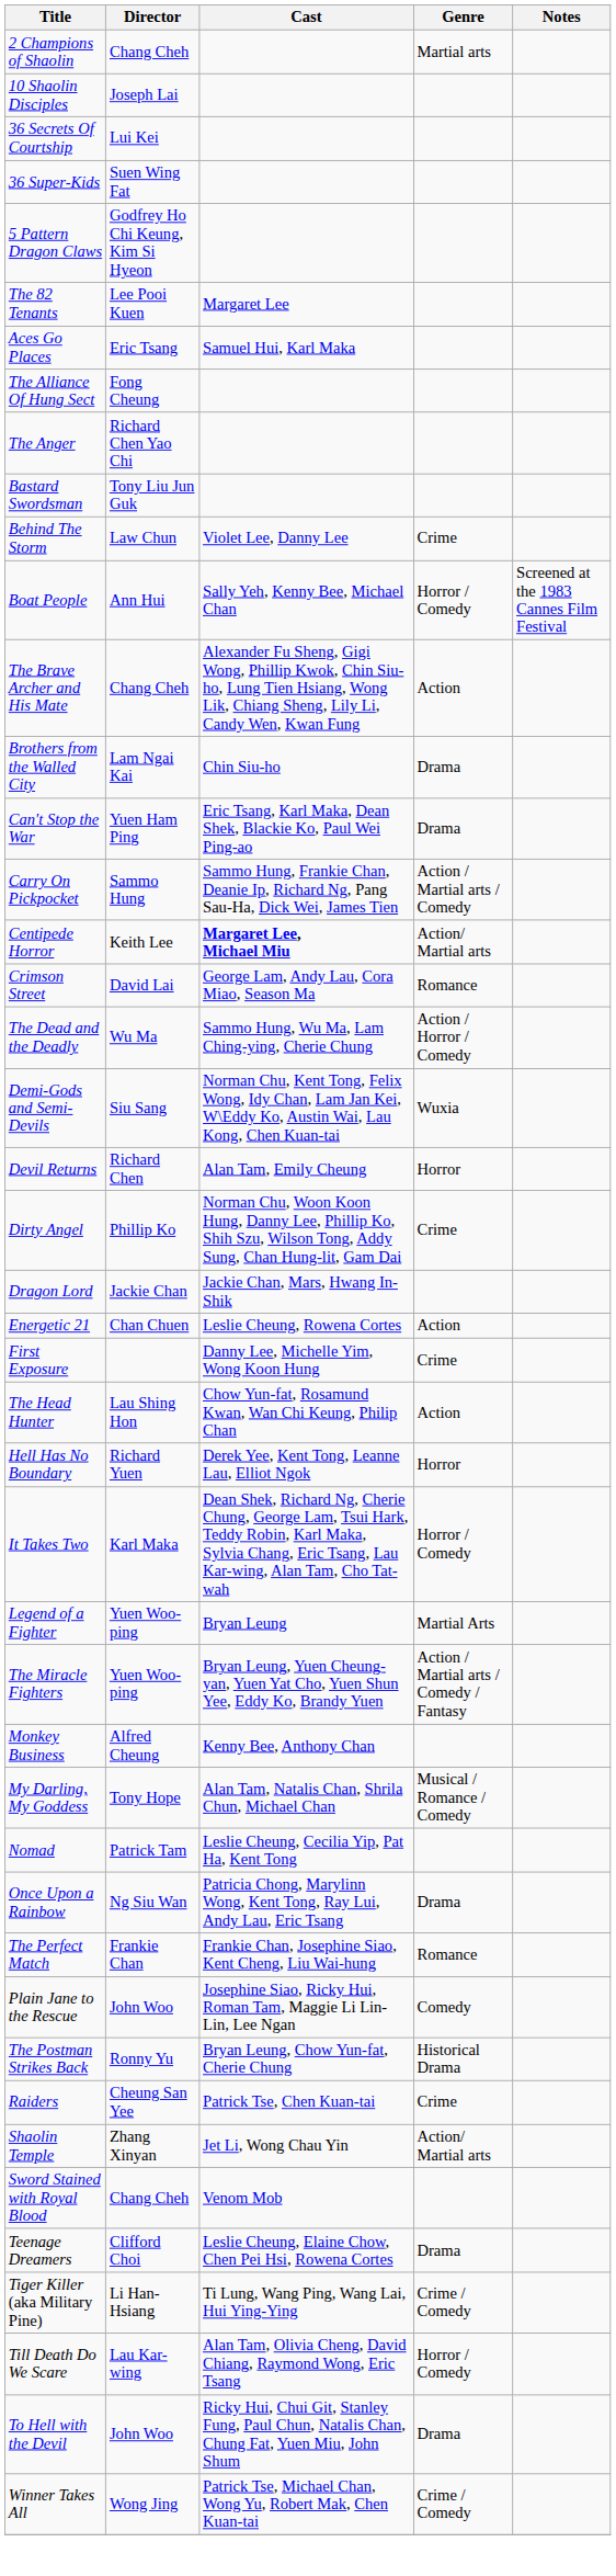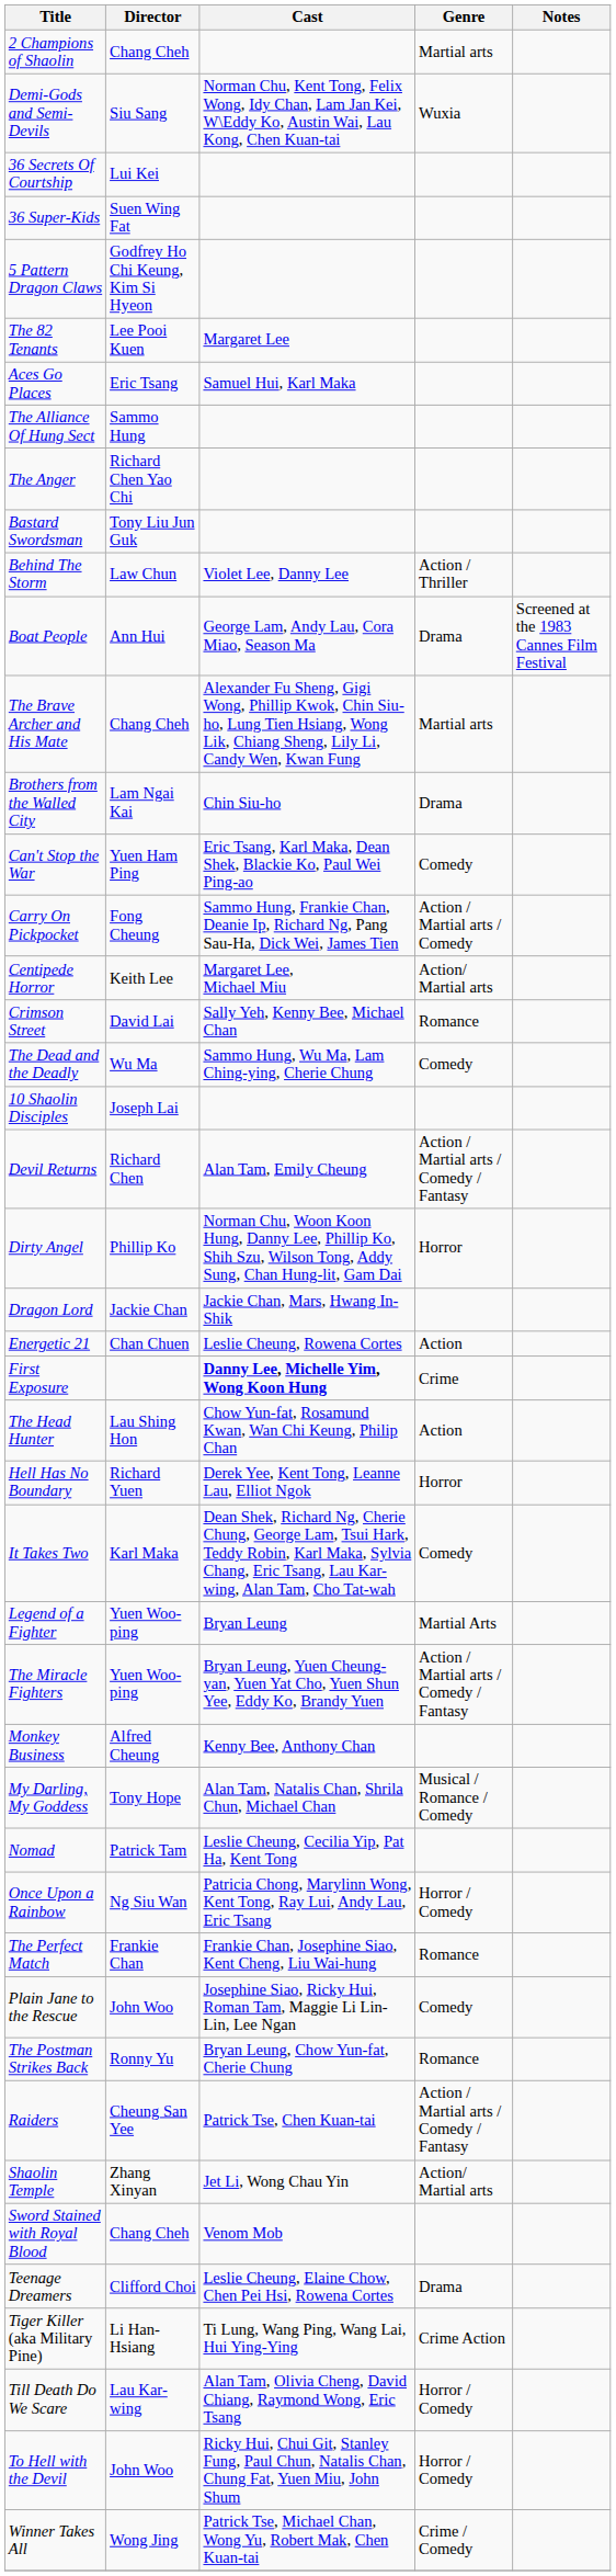 <table class="wikitable">
 <tr>
 <th>Title</th>
 <th>Director</th>
 <th>Cast</th>
 <th>Genre</th>
 <th>Notes</th>
 </tr>
 <tr>
 <td><em><a href='#'>2 Champions of Shaolin</a></em></td>
 <td><a href='#'>Chang Cheh</a></td>
 <td></td>
 <td>Martial arts</td>
 <td></td>
 </tr>
 <tr>
-<td><em><a href='#'>10 Shaolin Disciples</a></em></td>
-<td><a href='#'>Joseph Lai</a></td>
-<td></td>
-<td></td>
+<td><em><a href='#'>Demi-Gods and Semi-Devils</a></em></td>
+<td><a href='#'>Siu Sang</a></td>
+<td><a href='#'>Norman Chu</a>, <a href='#'>Kent Tong</a>, <a href='#'>Felix Wong</a>, <a href='#'>Idy Chan</a>, <a href='#'>Lam Jan Kei</a>, <a href='#'>W\Eddy Ko</a>, <a href='#'>Austin Wai</a>, <a href='#'>Lau Kong</a>, <a href='#'>Chen Kuan-tai</a></td>
+<td>Wuxia</td>
 <td></td>
 </tr>
 <tr>
 <td><em><a href='#'>36 Secrets Of Courtship</a></em></td>
 <td><a href='#'>Lui Kei</a></td>
 <td></td>
 <td></td>
 <td></td>
 </tr>
 <tr>
 <td><em><a href='#'>36 Super-Kids</a></em></td>
 <td><a href='#'>Suen Wing Fat</a></td>
 <td></td>
 <td></td>
 <td></td>
 </tr>
 <tr>
 <td><em><a href='#'>5 Pattern Dragon Claws</a></em></td>
 <td><a href='#'>Godfrey Ho Chi Keung</a>, <a href='#'>Kim Si Hyeon</a></td>
 <td></td>
 <td></td>
 <td></td>
 </tr>
 <tr>
 <td><em><a href='#'>The 82 Tenants</a></em></td>
 <td><a href='#'>Lee Pooi Kuen</a></td>
 <td><a href='#'>Margaret Lee</a></td>
 <td></td>
 <td></td>
 </tr>
 <tr>
 <td><em><a href='#'>Aces Go Places</a></em></td>
 <td><a href='#'>Eric Tsang</a></td>
 <td><a href='#'>Samuel Hui</a>, <a href='#'>Karl Maka</a></td>
 <td></td>
 <td></td>
 </tr>
 <tr>
 <td><em><a href='#'>The Alliance Of Hung Sect</a></em></td>
-<td><a href='#'>Fong Cheung</a></td>
+<td><a href='#'>Sammo Hung</a></td>
 <td></td>
 <td></td>
 <td></td>
 </tr>
 <tr>
 <td><em><a href='#'>The Anger</a></em></td>
 <td><a href='#'>Richard Chen Yao Chi</a></td>
 <td></td>
 <td></td>
 <td></td>
 </tr>
 <tr>
 <td><em><a href='#'>Bastard Swordsman</a></em></td>
 <td><a href='#'>Tony Liu Jun Guk</a></td>
 <td></td>
 <td></td>
 <td></td>
 </tr>
 <tr>
 <td><em><a href='#'>Behind The Storm</a></em></td>
 <td><a href='#'>Law Chun</a></td>
 <td><a href='#'>Violet Lee</a>, <a href='#'>Danny Lee</a></td>
-<td>Crime</td>
+<td>Action / Thriller</td>
 <td></td>
 </tr>
 <tr>
 <td><em><a href='#'>Boat People</a></em></td>
 <td><a href='#'>Ann Hui</a></td>
-<td><a href='#'>Sally Yeh</a>, <a href='#'>Kenny Bee</a>, <a href='#'>Michael Chan</a></td>
-<td>Horror / Comedy</td>
+<td><a href='#'>George Lam</a>, <a href='#'>Andy Lau</a>, <a href='#'>Cora Miao</a>, <a href='#'>Season Ma</a></td>
+<td>Drama</td>
 <td>Screened at the <a href='#'>1983 Cannes Film Festival</a></td>
 </tr>
 <tr>
 <td><em><a href='#'>The Brave Archer and His Mate</a></em></td>
 <td><a href='#'>Chang Cheh</a></td>
 <td><a href='#'>Alexander Fu Sheng</a>, <a href='#'>Gigi Wong</a>, <a href='#'>Phillip Kwok</a>, <a href='#'>Chin Siu-ho</a>, <a href='#'>Lung Tien Hsiang</a>, <a href='#'>Wong Lik</a>, <a href='#'>Chiang Sheng</a>, <a href='#'>Lily Li</a>, <a href='#'>Candy Wen</a>, <a href='#'>Kwan Fung</a></td>
-<td>Action</td>
+<td>Martial arts</td>
 <td></td>
 </tr>
 <tr>
 <td><em><a href='#'>Brothers from the Walled City</a></em></td>
 <td><a href='#'>Lam Ngai Kai</a></td>
 <td><a href='#'>Chin Siu-ho</a></td>
 <td>Drama</td>
 <td></td>
 </tr>
 <tr>
 <td><em><a href='#'>Can't Stop the War</a></em></td>
 <td><a href='#'>Yuen Ham Ping</a></td>
 <td><a href='#'>Eric Tsang</a>, <a href='#'>Karl Maka</a>, <a href='#'>Dean Shek</a>, <a href='#'>Blackie Ko</a>, <a href='#'>Paul Wei Ping-ao</a></td>
-<td>Drama</td>
+<td>Comedy</td>
 <td></td>
 </tr>
 <tr>
 <td><em><a href='#'>Carry On Pickpocket</a></em></td>
-<td><a href='#'>Sammo Hung</a></td>
+<td><a href='#'>Fong Cheung</a></td>
 <td><a href='#'>Sammo Hung</a>, <a href='#'>Frankie Chan</a>, <a href='#'>Deanie Ip</a>, <a href='#'>Richard Ng</a>, Pang Sau-Ha, <a href='#'>Dick Wei</a>, <a href='#'>James Tien</a></td>
 <td>Action / Martial arts / Comedy</td>
 <td></td>
 </tr>
 <tr>
 <td><em><a href='#'>Centipede Horror</a></em></td>
 <td>Keith Lee</td>
-<td><strong><a href='#'>Margaret Lee</a>,<br><a href='#'>Michael Miu</a></strong></td>
+<td><a href='#'>Margaret Lee</a>,<br><a href='#'>Michael Miu</a></td>
 <td>Action/ Martial arts</td>
 <td></td>
 </tr>
 <tr>
 <td><em><a href='#'>Crimson Street</a></em></td>
 <td><a href='#'>David Lai</a></td>
-<td><a href='#'>George Lam</a>, <a href='#'>Andy Lau</a>, <a href='#'>Cora Miao</a>, <a href='#'>Season Ma</a></td>
+<td><a href='#'>Sally Yeh</a>, <a href='#'>Kenny Bee</a>, <a href='#'>Michael Chan</a></td>
 <td>Romance</td>
 <td></td>
 </tr>
 <tr>
 <td><em><a href='#'>The Dead and the Deadly</a></em></td>
 <td><a href='#'>Wu Ma</a></td>
 <td><a href='#'>Sammo Hung</a>, <a href='#'>Wu Ma</a>, <a href='#'>Lam Ching-ying</a>, <a href='#'>Cherie Chung</a></td>
-<td>Action / Horror / Comedy</td>
+<td>Comedy</td>
 <td></td>
 </tr>
 <tr>
-<td><em><a href='#'>Demi-Gods and Semi-Devils</a></em></td>
-<td><a href='#'>Siu Sang</a></td>
-<td><a href='#'>Norman Chu</a>, <a href='#'>Kent Tong</a>, <a href='#'>Felix Wong</a>, <a href='#'>Idy Chan</a>, <a href='#'>Lam Jan Kei</a>, <a href='#'>W\Eddy Ko</a>, <a href='#'>Austin Wai</a>, <a href='#'>Lau Kong</a>, <a href='#'>Chen Kuan-tai</a></td>
-<td>Wuxia</td>
+<td><em><a href='#'>10 Shaolin Disciples</a></em></td>
+<td><a href='#'>Joseph Lai</a></td>
+<td></td>
+<td></td>
 <td></td>
 </tr>
 <tr>
 <td><em><a href='#'>Devil Returns</a></em></td>
 <td><a href='#'>Richard Chen</a></td>
 <td><a href='#'>Alan Tam</a>, <a href='#'>Emily Cheung</a></td>
-<td>Horror</td>
+<td>Action / Martial arts / Comedy / Fantasy</td>
 <td></td>
 </tr>
 <tr>
 <td><em><a href='#'>Dirty Angel</a></em></td>
 <td><a href='#'>Phillip Ko</a></td>
 <td><a href='#'>Norman Chu</a>, <a href='#'>Woon Koon Hung</a>, <a href='#'>Danny Lee</a>, <a href='#'>Phillip Ko</a>, <a href='#'>Shih Szu</a>, <a href='#'>Wilson Tong</a>, <a href='#'>Addy Sung</a>, <a href='#'>Chan Hung-lit</a>, <a href='#'>Gam Dai</a></td>
-<td>Crime</td>
+<td>Horror</td>
 <td></td>
 </tr>
 <tr>
 <td><em><a href='#'>Dragon Lord</a></em></td>
 <td><a href='#'>Jackie Chan</a></td>
 <td><a href='#'>Jackie Chan</a>, <a href='#'>Mars</a>, <a href='#'>Hwang In-Shik</a></td>
 <td></td>
 <td></td>
 </tr>
 <tr>
 <td><em><a href='#'>Energetic 21</a></em></td>
 <td><a href='#'>Chan Chuen</a></td>
 <td><a href='#'>Leslie Cheung</a>, <a href='#'>Rowena Cortes</a></td>
 <td>Action</td>
 <td></td>
 </tr>
 <tr>
 <td><em><a href='#'>First Exposure</a></em></td>
 <td></td>
-<td><a href='#'>Danny Lee</a>, <a href='#'>Michelle Yim</a>, <a href='#'>Wong Koon Hung</a></td>
+<td><strong><a href='#'>Danny Lee</a>, <a href='#'>Michelle Yim</a>, <a href='#'>Wong Koon Hung</a></strong></td>
 <td>Crime</td>
 <td></td>
 </tr>
 <tr>
 <td><em><a href='#'>The Head Hunter</a></em></td>
 <td><a href='#'>Lau Shing Hon</a></td>
 <td><a href='#'>Chow Yun-fat</a>, <a href='#'>Rosamund Kwan</a>, <a href='#'>Wan Chi Keung</a>, <a href='#'>Philip Chan</a></td>
 <td>Action</td>
 <td></td>
 </tr>
 <tr>
 <td><em><a href='#'>Hell Has No Boundary</a></em></td>
 <td><a href='#'>Richard Yuen</a></td>
 <td><a href='#'>Derek Yee</a>, <a href='#'>Kent Tong</a>, <a href='#'>Leanne Lau</a>, <a href='#'>Elliot Ngok</a></td>
 <td>Horror</td>
 <td></td>
 </tr>
 <tr>
 <td><em><a href='#'>It Takes Two</a></em></td>
 <td><a href='#'>Karl Maka</a></td>
 <td><a href='#'>Dean Shek</a>, <a href='#'>Richard Ng</a>, <a href='#'>Cherie Chung</a>, <a href='#'>George Lam</a>, <a href='#'>Tsui Hark</a>, <a href='#'>Teddy Robin</a>, <a href='#'>Karl Maka</a>, <a href='#'>Sylvia Chang</a>, <a href='#'>Eric Tsang</a>, <a href='#'>Lau Kar-wing</a>, <a href='#'>Alan Tam</a>, <a href='#'>Cho Tat-wah</a></td>
-<td>Horror / Comedy</td>
+<td>Comedy</td>
 <td></td>
 </tr>
 <tr>
 <td><em><a href='#'>Legend of a Fighter</a></em></td>
 <td><a href='#'>Yuen Woo-ping</a></td>
 <td><a href='#'>Bryan Leung</a></td>
 <td>Martial Arts</td>
 <td></td>
 </tr>
 <tr>
 <td><em><a href='#'>The Miracle Fighters</a></em></td>
 <td><a href='#'>Yuen Woo-ping</a></td>
 <td><a href='#'>Bryan Leung</a>, <a href='#'>Yuen Cheung-yan</a>, <a href='#'>Yuen Yat Cho</a>, <a href='#'>Yuen Shun Yee</a>, <a href='#'>Eddy Ko</a>, <a href='#'>Brandy Yuen</a></td>
 <td>Action / Martial arts / Comedy / Fantasy</td>
 <td></td>
 </tr>
 <tr>
 <td><em><a href='#'>Monkey Business</a></em></td>
 <td><a href='#'>Alfred Cheung</a></td>
 <td><a href='#'>Kenny Bee</a>, <a href='#'>Anthony Chan</a></td>
 <td></td>
 <td></td>
 </tr>
 <tr>
 <td><em><a href='#'>My Darling, My Goddess</a></em></td>
 <td><a href='#'>Tony Hope</a></td>
 <td><a href='#'>Alan Tam</a>, <a href='#'>Natalis Chan</a>, <a href='#'>Shrila Chun</a>, <a href='#'>Michael Chan</a></td>
 <td>Musical / Romance / Comedy</td>
 <td></td>
 </tr>
 <tr>
 <td><em><a href='#'>Nomad</a></em></td>
 <td><a href='#'>Patrick Tam</a></td>
 <td><a href='#'>Leslie Cheung</a>, <a href='#'>Cecilia Yip</a>, <a href='#'>Pat Ha</a>, <a href='#'>Kent Tong</a></td>
 <td></td>
 <td></td>
 </tr>
 <tr>
 <td><em><a href='#'>Once Upon a Rainbow</a></em></td>
 <td><a href='#'>Ng Siu Wan</a></td>
 <td><a href='#'>Patricia Chong</a>, <a href='#'>Marylinn Wong</a>, <a href='#'>Kent Tong</a>, <a href='#'>Ray Lui</a>, <a href='#'>Andy Lau</a>, <a href='#'>Eric Tsang</a></td>
-<td>Drama</td>
+<td>Horror / Comedy</td>
 <td></td>
 </tr>
 <tr>
 <td><em><a href='#'>The Perfect Match</a></em></td>
 <td><a href='#'>Frankie Chan</a></td>
 <td><a href='#'>Frankie Chan</a>, <a href='#'>Josephine Siao</a>, <a href='#'>Kent Cheng</a>, <a href='#'>Liu Wai-hung</a></td>
 <td>Romance</td>
 <td></td>
 </tr>
 <tr>
 <td><em>Plain Jane to the Rescue</em></td>
 <td><a href='#'>John Woo</a></td>
 <td><a href='#'>Josephine Siao</a>, <a href='#'>Ricky Hui</a>, <a href='#'>Roman Tam</a>, Maggie Li Lin-Lin, Lee Ngan</td>
 <td>Comedy</td>
 <td></td>
 </tr>
 <tr>
 <td><em><a href='#'>The Postman Strikes Back</a></em></td>
 <td><a href='#'>Ronny Yu</a></td>
 <td><a href='#'>Bryan Leung</a>, <a href='#'>Chow Yun-fat</a>, <a href='#'>Cherie Chung</a></td>
-<td>Historical Drama</td>
+<td>Romance</td>
 <td></td>
 </tr>
 <tr>
 <td><em><a href='#'>Raiders</a></em></td>
 <td><a href='#'>Cheung San Yee</a></td>
 <td><a href='#'>Patrick Tse</a>, <a href='#'>Chen Kuan-tai</a></td>
-<td>Crime</td>
+<td>Action / Martial arts / Comedy / Fantasy</td>
 <td></td>
 </tr>
 <tr>
 <td><em><a href='#'>Shaolin Temple</a></em></td>
 <td>Zhang Xinyan</td>
 <td><a href='#'>Jet Li</a>, Wong Chau Yin</td>
 <td>Action/ Martial arts</td>
 <td></td>
 </tr>
 <tr>
 <td><em><a href='#'>Sword Stained with Royal Blood</a></em></td>
 <td><a href='#'>Chang Cheh</a></td>
 <td><a href='#'>Venom Mob</a></td>
 <td></td>
 <td></td>
 </tr>
 <tr>
 <td><em>Teenage Dreamers</em></td>
 <td><a href='#'>Clifford Choi</a></td>
 <td><a href='#'>Leslie Cheung</a>, <a href='#'>Elaine Chow</a>, <a href='#'>Chen Pei Hsi</a>, <a href='#'>Rowena Cortes</a></td>
 <td>Drama</td>
 <td></td>
 </tr>
 <tr>
 <td><em>Tiger Killer</em> (aka Military Pine)</td>
 <td>Li Han-Hsiang</td>
 <td>Ti Lung, Wang Ping, Wang Lai, <a href='#'>Hui Ying-Ying</a></td>
-<td>Crime / Comedy</td>
+<td>Crime Action</td>
 <td></td>
 </tr>
 <tr>
 <td><em>Till Death Do We Scare</em></td>
 <td><a href='#'>Lau Kar-wing</a></td>
 <td><a href='#'>Alan Tam</a>, <a href='#'>Olivia Cheng</a>, <a href='#'>David Chiang</a>, <a href='#'>Raymond Wong</a>, <a href='#'>Eric Tsang</a></td>
 <td>Horror / Comedy</td>
 <td></td>
 </tr>
 <tr>
 <td><em><a href='#'>To Hell with the Devil</a></em></td>
 <td><a href='#'>John Woo</a></td>
 <td><a href='#'>Ricky Hui</a>, <a href='#'>Chui Git</a>, <a href='#'>Stanley Fung</a>, <a href='#'>Paul Chun</a>, <a href='#'>Natalis Chan</a>, <a href='#'>Chung Fat</a>, <a href='#'>Yuen Miu</a>, <a href='#'>John Shum</a></td>
-<td>Drama</td>
+<td>Horror / Comedy</td>
 <td></td>
 </tr>
 <tr>
 <td><em>Winner Takes All</em></td>
 <td><a href='#'>Wong Jing</a></td>
 <td><a href='#'>Patrick Tse</a>, <a href='#'>Michael Chan</a>, <a href='#'>Wong Yu</a>, <a href='#'>Robert Mak</a>, <a href='#'>Chen Kuan-tai</a></td>
 <td>Crime / Comedy</td>
 <td></td>
 </tr>
 <tr>
 </tr>
 </table>
